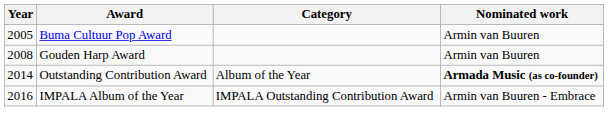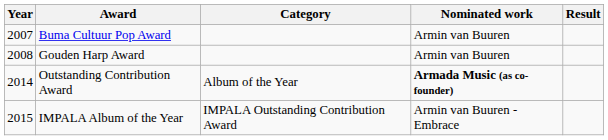 <table class=wikitable | width="750">
 <tr>
 <th>Year</th>
 <th>Award</th>
 <th>Category</th>
 <th>Nominated work</th>
+<th>Result</th>
 </tr>
 <tr>
-<td>2005</td>
+<td>2007</td>
 <td><a href='#'>Buma Cultuur Pop Award</a></td>
 <td></td>
 <td>Armin van Buuren</td>
+<td></td>
 </tr>
 <tr>
 <td>2008</td>
 <td>Gouden Harp Award</td>
 <td></td>
 <td>Armin van Buuren</td>
+<td></td>
 </tr>
 <tr>
 <td>2014</td>
 <td>Outstanding Contribution Award</td>
 <td>Album of the Year</td>
 <td><strong>Armada Music <small>(as co-founder)</small></strong></td>
+<td></td>
 </tr>
 <tr>
-<td>2016</td>
+<td>2015</td>
 <td>IMPALA Album of the Year</td>
 <td>IMPALA Outstanding Contribution Award</td>
 <td>Armin van Buuren - Embrace</td>
+<td></td>
 </tr>
 </table>
